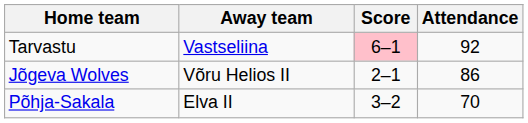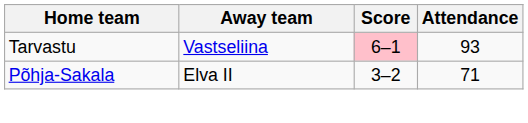 <table class="wikitable">
 <tr>
 <th width=150px>Home team</th>
 <th width=150px>Away team</th>
 <th width=50px>Score</th>
 <th width=50px>Attendance</th>
 </tr>
 <tr>
 <td>Tarvastu</td>
 <td><a href='#'>Vastseliina</a></td>
 <td align=center style="background: pink;">6–1</td>
-<td align=center>92</td>
-</tr>
-<tr>
-<td><a href='#'>Jõgeva Wolves</a></td>
-<td>Võru Helios II</td>
-<td align=center>2–1</td>
-<td align=center>86</td>
+<td align=center>93</td>
 </tr>
 <tr>
 <td><a href='#'>Põhja-Sakala</a></td>
 <td>Elva II</td>
 <td align=center>3–2</td>
-<td align=center>70</td>
+<td align=center>71</td>
 </tr>
 </table>
